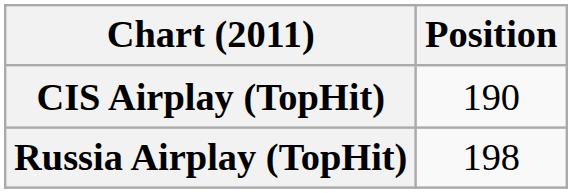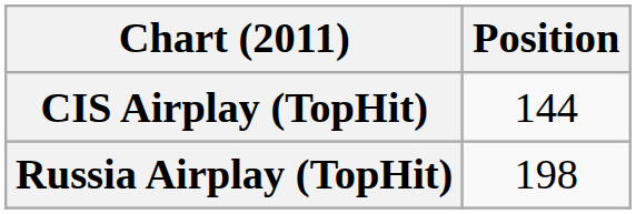 <table class="wikitable sortable plainrowheaders" style="text-align:center;">
 <tr>
 <th scope="col">Chart (2011)</th>
 <th scope="col">Position</th>
 </tr>
 <tr>
 <th scope="row">CIS Airplay (TopHit)</th>
-<td>190</td>
+<td>144</td>
 </tr>
 <tr>
 <th scope="row">Russia Airplay (TopHit)</th>
 <td>198</td>
 </tr>
 </table>
